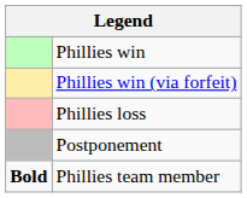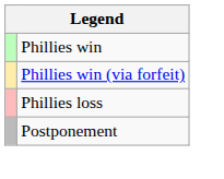 <table class="wikitable" style="font-size:90%">
 <tr>
 <th colspan="2">Legend</th>
 </tr>
 <tr>
 <td style="background:#bfb;"> </td>
 <td>Phillies win</td>
 </tr>
 <tr>
 <td style="background:#fea;"> </td>
 <td><a href='#'>Phillies win (via forfeit)</a></td>
 </tr>
 <tr>
 <td style="background:#fbb;"> </td>
 <td>Phillies loss</td>
 </tr>
 <tr>
 <td style="background:#bbb;"> </td>
 <td>Postponement</td>
 </tr>
-<tr>
-<td><strong>Bold</strong></td>
-<td>Phillies team member</td>
-</tr>
 </table>
